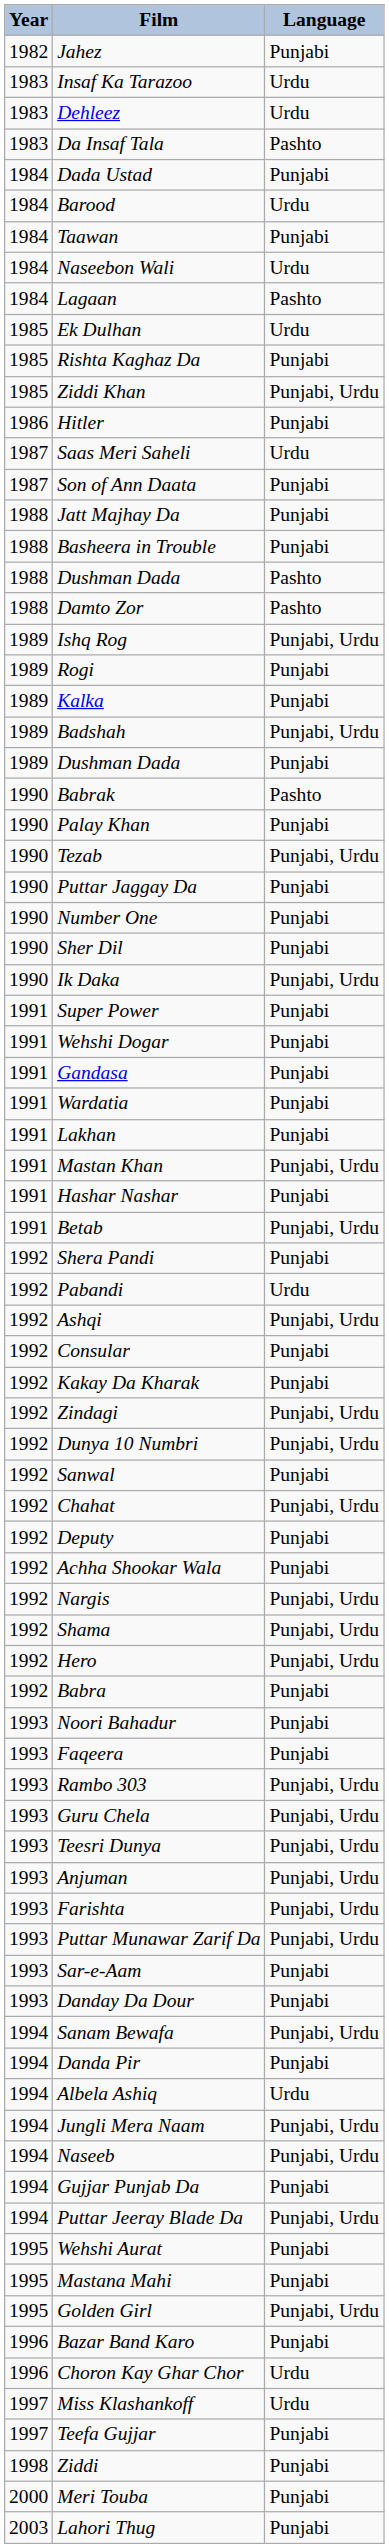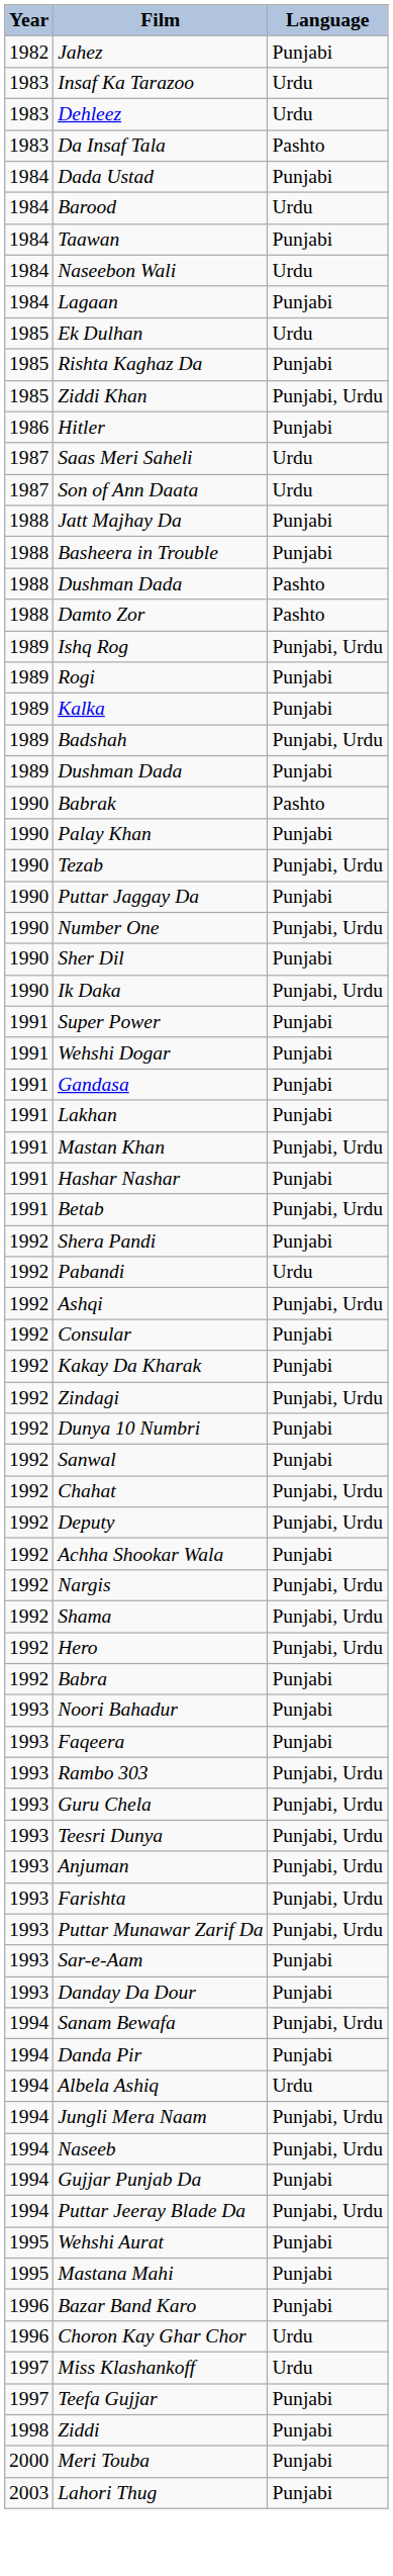 <table class="wikitable sortable plainrowheaders">
 <tr>
 <th style="background:#B0C4DE;">Year</th>
 <th style="background:#B0C4DE;">Film</th>
 <th style="background:#B0C4DE;">Language</th>
 </tr>
 <tr>
 <td>1982</td>
 <td><em>Jahez</em></td>
 <td>Punjabi</td>
 </tr>
 <tr>
 <td>1983</td>
 <td><em>Insaf Ka Tarazoo</em></td>
 <td>Urdu</td>
 </tr>
 <tr>
 <td>1983</td>
 <td><em><a href='#'>Dehleez</a></em></td>
 <td>Urdu</td>
 </tr>
 <tr>
 <td>1983</td>
 <td><em>Da Insaf Tala</em></td>
 <td>Pashto</td>
 </tr>
 <tr>
 <td>1984</td>
 <td><em>Dada Ustad</em></td>
 <td>Punjabi</td>
 </tr>
 <tr>
 <td>1984</td>
 <td><em>Barood</em></td>
 <td>Urdu</td>
 </tr>
 <tr>
 <td>1984</td>
 <td><em>Taawan</em></td>
 <td>Punjabi</td>
 </tr>
 <tr>
 <td>1984</td>
 <td><em>Naseebon Wali</em></td>
 <td>Urdu</td>
 </tr>
 <tr>
 <td>1984</td>
 <td><em>Lagaan</em></td>
-<td>Pashto</td>
+<td>Punjabi</td>
 </tr>
 <tr>
 <td>1985</td>
 <td><em>Ek Dulhan</em></td>
 <td>Urdu</td>
 </tr>
 <tr>
 <td>1985</td>
 <td><em>Rishta Kaghaz Da</em></td>
 <td>Punjabi</td>
 </tr>
 <tr>
 <td>1985</td>
 <td><em>Ziddi Khan</em></td>
 <td>Punjabi, Urdu</td>
 </tr>
 <tr>
 <td>1986</td>
 <td><em>Hitler</em></td>
 <td>Punjabi</td>
 </tr>
 <tr>
 <td>1987</td>
 <td><em>Saas Meri Saheli</em></td>
 <td>Urdu</td>
 </tr>
 <tr>
 <td>1987</td>
 <td><em>Son of Ann Daata</em></td>
-<td>Punjabi</td>
+<td>Urdu</td>
 </tr>
 <tr>
 <td>1988</td>
 <td><em>Jatt Majhay Da</em></td>
 <td>Punjabi</td>
 </tr>
 <tr>
 <td>1988</td>
 <td><em>Basheera in Trouble</em></td>
 <td>Punjabi</td>
 </tr>
 <tr>
 <td>1988</td>
 <td><em>Dushman Dada</em></td>
 <td>Pashto</td>
 </tr>
 <tr>
 <td>1988</td>
 <td><em>Damto Zor</em></td>
 <td>Pashto</td>
 </tr>
 <tr>
 <td>1989</td>
 <td><em>Ishq Rog</em></td>
 <td>Punjabi, Urdu</td>
 </tr>
 <tr>
 <td>1989</td>
 <td><em>Rogi</em></td>
 <td>Punjabi</td>
 </tr>
 <tr>
 <td>1989</td>
 <td><em><a href='#'>Kalka</a></em></td>
 <td>Punjabi</td>
 </tr>
 <tr>
 <td>1989</td>
 <td><em>Badshah</em></td>
 <td>Punjabi, Urdu</td>
 </tr>
 <tr>
 <td>1989</td>
 <td><em>Dushman Dada</em></td>
 <td>Punjabi</td>
 </tr>
 <tr>
 <td>1990</td>
 <td><em>Babrak</em></td>
 <td>Pashto</td>
 </tr>
 <tr>
 <td>1990</td>
 <td><em>Palay Khan</em></td>
 <td>Punjabi</td>
 </tr>
 <tr>
 <td>1990</td>
 <td><em>Tezab</em></td>
 <td>Punjabi, Urdu</td>
 </tr>
 <tr>
 <td>1990</td>
 <td><em>Puttar Jaggay Da</em></td>
 <td>Punjabi</td>
 </tr>
 <tr>
 <td>1990</td>
 <td><em>Number One</em></td>
-<td>Punjabi</td>
+<td>Punjabi, Urdu</td>
 </tr>
 <tr>
 <td>1990</td>
 <td><em>Sher Dil</em></td>
 <td>Punjabi</td>
 </tr>
 <tr>
 <td>1990</td>
 <td><em>Ik Daka</em></td>
 <td>Punjabi, Urdu</td>
 </tr>
 <tr>
 <td>1991</td>
 <td><em>Super Power</em></td>
 <td>Punjabi</td>
 </tr>
 <tr>
 <td>1991</td>
 <td><em>Wehshi Dogar</em></td>
 <td>Punjabi</td>
 </tr>
 <tr>
 <td>1991</td>
 <td><em><a href='#'>Gandasa</a></em></td>
-<td>Punjabi</td>
-</tr>
-<tr>
-<td>1991</td>
-<td><em>Wardatia</em></td>
 <td>Punjabi</td>
 </tr>
 <tr>
 <td>1991</td>
 <td><em>Lakhan</em></td>
 <td>Punjabi</td>
 </tr>
 <tr>
 <td>1991</td>
 <td><em>Mastan Khan</em></td>
 <td>Punjabi, Urdu</td>
 </tr>
 <tr>
 <td>1991</td>
 <td><em>Hashar Nashar</em></td>
 <td>Punjabi</td>
 </tr>
 <tr>
 <td>1991</td>
 <td><em>Betab</em></td>
 <td>Punjabi, Urdu</td>
 </tr>
 <tr>
 <td>1992</td>
 <td><em>Shera Pandi</em></td>
 <td>Punjabi</td>
 </tr>
 <tr>
 <td>1992</td>
 <td><em>Pabandi</em></td>
 <td>Urdu</td>
 </tr>
 <tr>
 <td>1992</td>
 <td><em>Ashqi</em></td>
 <td>Punjabi, Urdu</td>
 </tr>
 <tr>
 <td>1992</td>
 <td><em>Consular</em></td>
 <td>Punjabi</td>
 </tr>
 <tr>
 <td>1992</td>
 <td><em>Kakay Da Kharak</em></td>
 <td>Punjabi</td>
 </tr>
 <tr>
 <td>1992</td>
 <td><em>Zindagi</em></td>
 <td>Punjabi, Urdu</td>
 </tr>
 <tr>
 <td>1992</td>
 <td><em>Dunya 10 Numbri</em></td>
-<td>Punjabi, Urdu</td>
+<td>Punjabi</td>
 </tr>
 <tr>
 <td>1992</td>
 <td><em>Sanwal</em></td>
 <td>Punjabi</td>
 </tr>
 <tr>
 <td>1992</td>
 <td><em>Chahat</em></td>
 <td>Punjabi, Urdu</td>
 </tr>
 <tr>
 <td>1992</td>
 <td><em>Deputy</em></td>
-<td>Punjabi</td>
+<td>Punjabi, Urdu</td>
 </tr>
 <tr>
 <td>1992</td>
 <td><em>Achha Shookar Wala</em></td>
 <td>Punjabi</td>
 </tr>
 <tr>
 <td>1992</td>
 <td><em>Nargis</em></td>
 <td>Punjabi, Urdu</td>
 </tr>
 <tr>
 <td>1992</td>
 <td><em>Shama</em></td>
 <td>Punjabi, Urdu</td>
 </tr>
 <tr>
 <td>1992</td>
 <td><em>Hero</em></td>
 <td>Punjabi, Urdu</td>
 </tr>
 <tr>
 <td>1992</td>
 <td><em>Babra</em></td>
 <td>Punjabi</td>
 </tr>
 <tr>
 <td>1993</td>
 <td><em>Noori Bahadur</em></td>
 <td>Punjabi</td>
 </tr>
 <tr>
 <td>1993</td>
 <td><em>Faqeera</em></td>
 <td>Punjabi</td>
 </tr>
 <tr>
 <td>1993</td>
 <td><em>Rambo 303</em></td>
 <td>Punjabi, Urdu</td>
 </tr>
 <tr>
 <td>1993</td>
 <td><em>Guru Chela</em></td>
 <td>Punjabi, Urdu</td>
 </tr>
 <tr>
 <td>1993</td>
 <td><em>Teesri Dunya</em></td>
 <td>Punjabi, Urdu</td>
 </tr>
 <tr>
 <td>1993</td>
 <td><em>Anjuman</em></td>
 <td>Punjabi, Urdu</td>
 </tr>
 <tr>
 <td>1993</td>
 <td><em>Farishta</em></td>
 <td>Punjabi, Urdu</td>
 </tr>
 <tr>
 <td>1993</td>
 <td><em>Puttar Munawar Zarif Da</em></td>
 <td>Punjabi, Urdu</td>
 </tr>
 <tr>
 <td>1993</td>
 <td><em>Sar-e-Aam</em></td>
 <td>Punjabi</td>
 </tr>
 <tr>
 <td>1993</td>
 <td><em>Danday Da Dour</em></td>
 <td>Punjabi</td>
 </tr>
 <tr>
 <td>1994</td>
 <td><em>Sanam Bewafa</em></td>
 <td>Punjabi, Urdu</td>
 </tr>
 <tr>
 <td>1994</td>
 <td><em>Danda Pir</em></td>
 <td>Punjabi</td>
 </tr>
 <tr>
 <td>1994</td>
 <td><em>Albela Ashiq</em></td>
 <td>Urdu</td>
 </tr>
 <tr>
 <td>1994</td>
 <td><em>Jungli Mera Naam</em></td>
 <td>Punjabi, Urdu</td>
 </tr>
 <tr>
 <td>1994</td>
 <td><em>Naseeb</em></td>
 <td>Punjabi, Urdu</td>
 </tr>
 <tr>
 <td>1994</td>
 <td><em>Gujjar Punjab Da</em></td>
 <td>Punjabi</td>
 </tr>
 <tr>
 <td>1994</td>
 <td><em>Puttar Jeeray Blade Da</em></td>
 <td>Punjabi, Urdu</td>
 </tr>
 <tr>
 <td>1995</td>
 <td><em>Wehshi Aurat</em></td>
 <td>Punjabi</td>
 </tr>
 <tr>
 <td>1995</td>
 <td><em>Mastana Mahi</em></td>
 <td>Punjabi</td>
 </tr>
 <tr>
-<td>1995</td>
-<td><em>Golden Girl</em></td>
-<td>Punjabi, Urdu</td>
-</tr>
-<tr>
 <td>1996</td>
 <td><em>Bazar Band Karo</em></td>
 <td>Punjabi</td>
 </tr>
 <tr>
 <td>1996</td>
 <td><em>Choron Kay Ghar Chor</em></td>
 <td>Urdu</td>
 </tr>
 <tr>
 <td>1997</td>
 <td><em>Miss Klashankoff</em></td>
 <td>Urdu</td>
 </tr>
 <tr>
 <td>1997</td>
 <td><em>Teefa Gujjar</em></td>
 <td>Punjabi</td>
 </tr>
 <tr>
 <td>1998</td>
 <td><em>Ziddi</em></td>
 <td>Punjabi</td>
 </tr>
 <tr>
 <td>2000</td>
 <td><em>Meri Touba</em></td>
 <td>Punjabi</td>
 </tr>
 <tr>
 <td>2003</td>
 <td><em>Lahori Thug</em></td>
 <td>Punjabi</td>
 </tr>
 </table>
